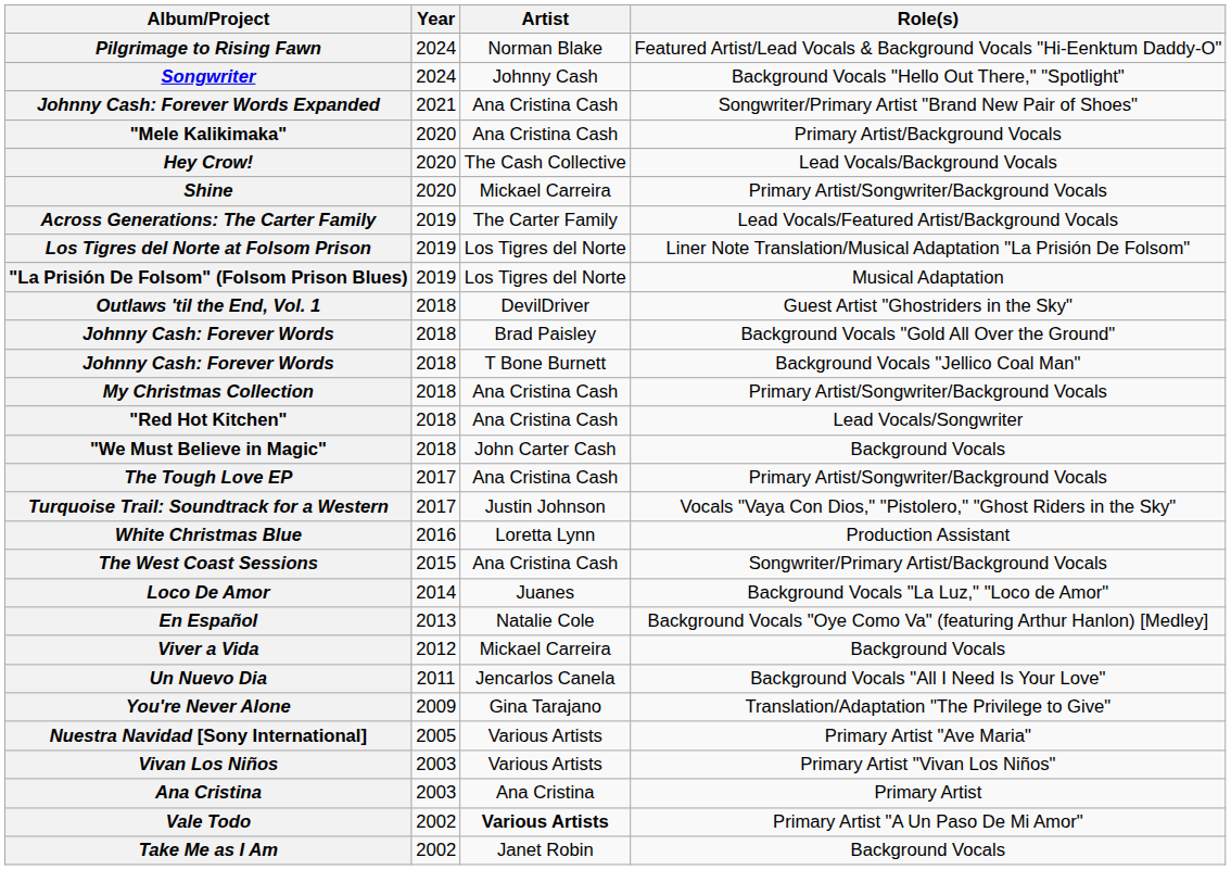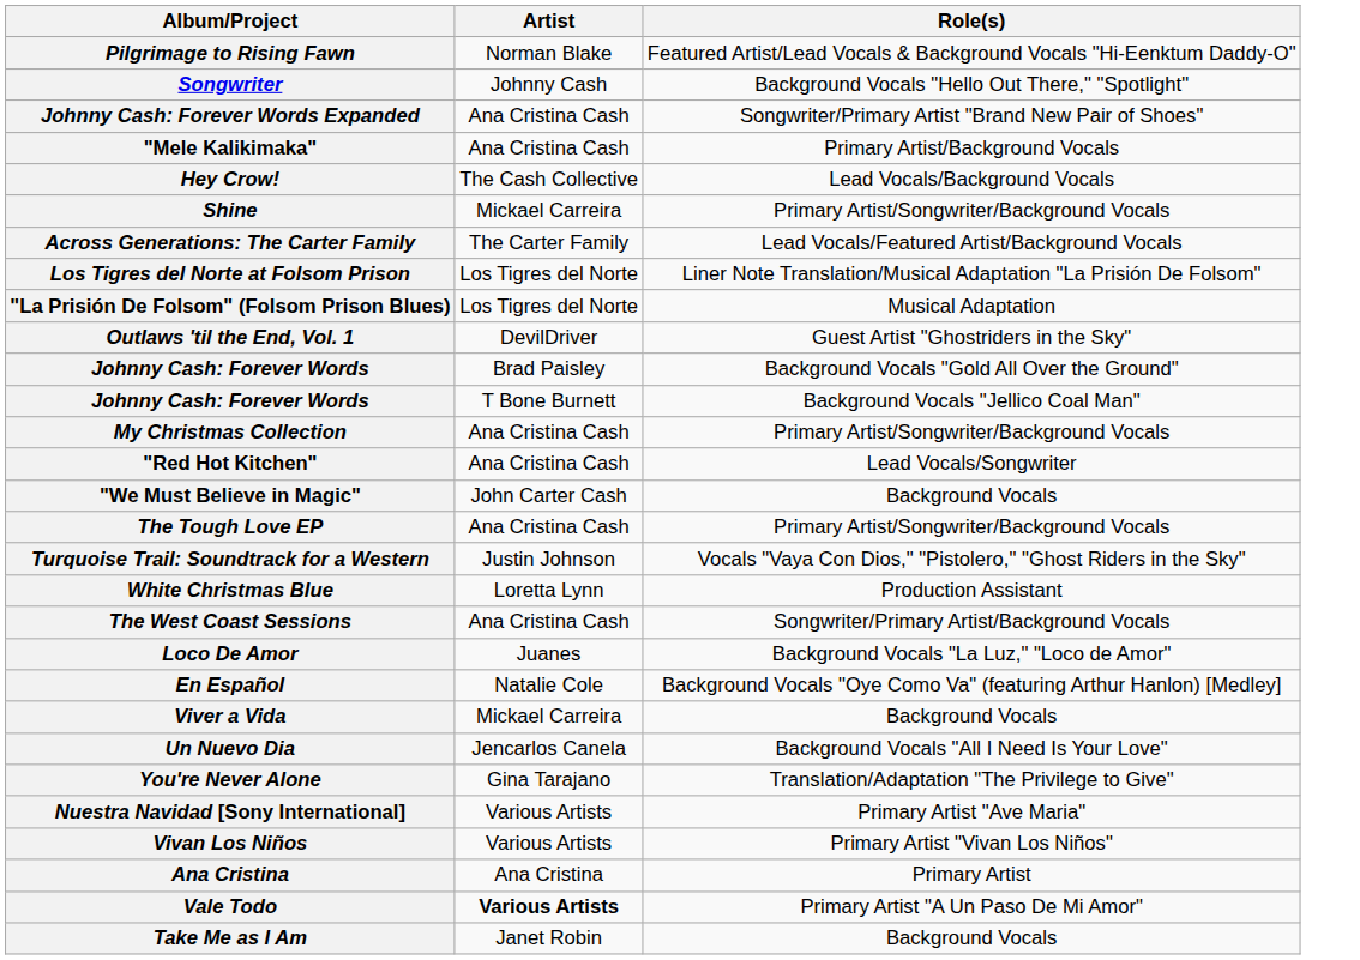 <table class="wikitable plainrowheaders" style="text-align:center;">
 <tr>
 <th scope="col">Album/Project</th>
-<th scope="col">Year</th>
 <th scope="col">Artist</th>
 <th scope="col">Role(s)</th>
 </tr>
 <tr>
 <th scope="row"><em>Pilgrimage to Rising Fawn</em></th>
-<td>2024</td>
 <td>Norman Blake</td>
 <td>Featured Artist/Lead Vocals & Background Vocals "Hi-Eenktum Daddy-O"</td>
 </tr>
 <tr>
 <th scope="row"><em><a href='#'>Songwriter</a></em></th>
-<td>2024</td>
 <td>Johnny Cash</td>
 <td>Background Vocals  "Hello Out There," "Spotlight"</td>
 </tr>
 <tr>
 <th scope="row"><em>Johnny Cash: Forever Words Expanded</em></th>
-<td>2021</td>
 <td>Ana Cristina Cash</td>
 <td>Songwriter/Primary Artist "Brand New Pair of Shoes"</td>
 </tr>
 <tr>
 <th scope="row">"Mele Kalikimaka"</th>
-<td>2020</td>
 <td>Ana Cristina Cash</td>
 <td>Primary Artist/Background Vocals</td>
 </tr>
 <tr>
 <th scope="row"><em>Hey Crow!</em></th>
-<td>2020</td>
 <td>The Cash Collective</td>
 <td>Lead Vocals/Background Vocals</td>
 </tr>
 <tr>
 <th scope="row"><em>Shine</em></th>
-<td>2020</td>
 <td>Mickael Carreira</td>
 <td>Primary Artist/Songwriter/Background Vocals</td>
 </tr>
 <tr>
 <th scope="row"><em>Across Generations: The Carter Family</em></th>
-<td>2019</td>
 <td>The Carter Family</td>
 <td>Lead Vocals/Featured Artist/Background Vocals</td>
 </tr>
 <tr>
 <th scope="row"><em>Los Tigres del Norte at Folsom Prison</em></th>
-<td>2019</td>
 <td>Los Tigres del Norte</td>
 <td>Liner Note Translation/Musical Adaptation "La Prisión De Folsom"</td>
 </tr>
 <tr>
 <th scope="row">"La Prisión De Folsom" (Folsom Prison Blues)</th>
-<td>2019</td>
 <td>Los Tigres del Norte</td>
 <td>Musical Adaptation</td>
 </tr>
 <tr>
 <th scope="row"><em>Outlaws 'til the End, Vol. 1</em></th>
-<td>2018</td>
 <td>DevilDriver</td>
 <td>Guest Artist "Ghostriders in the Sky"</td>
 </tr>
 <tr>
 <th scope="row"><em>Johnny Cash: Forever Words</em></th>
-<td>2018</td>
 <td>Brad Paisley</td>
 <td>Background Vocals "Gold All Over the Ground"</td>
 </tr>
 <tr>
 <th scope="row"><em>Johnny Cash: Forever Words</em></th>
-<td>2018</td>
 <td>T Bone Burnett</td>
 <td>Background Vocals "Jellico Coal Man"</td>
 </tr>
 <tr>
 <th scope="row"><em>My Christmas Collection</em></th>
-<td>2018</td>
 <td>Ana Cristina Cash</td>
 <td>Primary Artist/Songwriter/Background Vocals</td>
 </tr>
 <tr>
 <th scope="row">"Red Hot Kitchen"</th>
-<td>2018</td>
 <td>Ana Cristina Cash</td>
 <td>Lead Vocals/Songwriter</td>
 </tr>
 <tr>
 <th scope="row">"We Must Believe in Magic"</th>
-<td>2018</td>
 <td>John Carter Cash</td>
 <td>Background Vocals</td>
 </tr>
 <tr>
 <th scope="row"><em>The Tough Love EP</em></th>
-<td>2017</td>
 <td>Ana Cristina Cash</td>
 <td>Primary Artist/Songwriter/Background Vocals</td>
 </tr>
 <tr>
 <th scope="row"><em>Turquoise Trail: Soundtrack for a Western</em></th>
-<td>2017</td>
 <td>Justin Johnson</td>
 <td>Vocals "Vaya Con Dios," "Pistolero," "Ghost Riders in the Sky"</td>
 </tr>
 <tr>
 <th scope="row"><em>White Christmas Blue</em></th>
-<td>2016</td>
 <td>Loretta Lynn</td>
 <td>Production Assistant</td>
 </tr>
 <tr>
 <th scope="row"><em>The West Coast Sessions</em></th>
-<td>2015</td>
 <td>Ana Cristina Cash</td>
 <td>Songwriter/Primary Artist/Background Vocals</td>
 </tr>
 <tr>
 <th scope="row"><em>Loco De Amor</em></th>
-<td>2014</td>
 <td>Juanes</td>
 <td>Background Vocals "La Luz," "Loco de Amor"</td>
 </tr>
 <tr>
 <th scope="row"><em>En Español</em></th>
-<td>2013</td>
 <td>Natalie Cole</td>
 <td>Background Vocals "Oye Como Va" (featuring Arthur Hanlon) [Medley]</td>
 </tr>
 <tr>
 <th scope="row"><em>Viver a Vida</em></th>
-<td>2012</td>
 <td>Mickael Carreira</td>
 <td>Background Vocals</td>
 </tr>
 <tr>
 <th scope="row"><em>Un Nuevo Dia</em></th>
-<td>2011</td>
 <td>Jencarlos Canela</td>
 <td>Background Vocals "All I Need Is Your Love"</td>
 </tr>
 <tr>
 <th scope="row"><em>You're Never Alone</em></th>
-<td>2009</td>
 <td>Gina Tarajano</td>
 <td>Translation/Adaptation "The Privilege to Give"</td>
 </tr>
 <tr>
 <th scope="row"><em>Nuestra Navidad</em> [Sony International]</th>
-<td>2005</td>
 <td>Various Artists</td>
 <td>Primary Artist "Ave Maria"</td>
 </tr>
 <tr>
 <th scope="row"><em>Vivan Los Niños</em></th>
-<td>2003</td>
 <td>Various Artists</td>
 <td>Primary Artist "Vivan Los Niños"</td>
 </tr>
 <tr>
 <th scope="row"><em>Ana Cristina</em></th>
-<td>2003</td>
 <td>Ana Cristina</td>
 <td>Primary Artist</td>
 </tr>
 <tr>
 <th scope="row"><em>Vale Todo</em></th>
-<td>2002</td>
 <td><strong>Various Artists</strong></td>
 <td>Primary Artist "A Un Paso De Mi Amor"</td>
 </tr>
 <tr>
 <th scope="row"><em>Take Me as I Am</em></th>
-<td>2002</td>
 <td>Janet Robin</td>
 <td>Background Vocals</td>
 </tr>
 </table>
